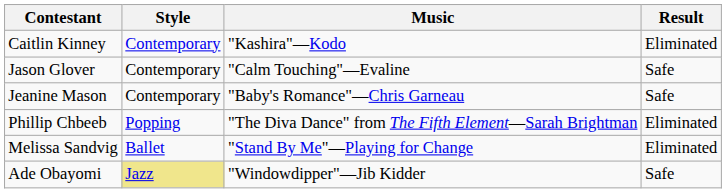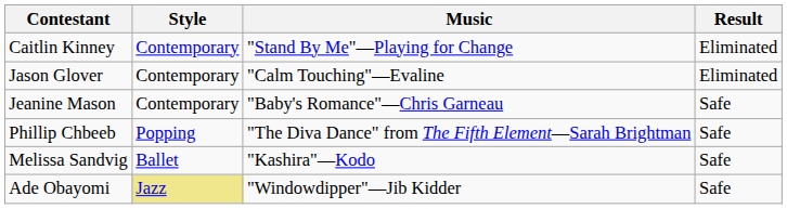 <table class="wikitable">
 <tr>
 <th>Contestant</th>
 <th>Style</th>
 <th>Music</th>
 <th>Result</th>
 </tr>
 <tr>
 <td>Caitlin Kinney</td>
 <td><a href='#'>Contemporary</a></td>
-<td>"Kashira"—<a href='#'>Kodo</a></td>
+<td>"<a href='#'>Stand By Me</a>"—<a href='#'>Playing for Change</a></td>
 <td>Eliminated</td>
 </tr>
 <tr>
 <td>Jason Glover</td>
 <td>Contemporary</td>
 <td>"Calm Touching"—Evaline</td>
-<td>Safe</td>
+<td>Eliminated</td>
 </tr>
 <tr>
 <td>Jeanine Mason</td>
 <td>Contemporary</td>
 <td>"Baby's Romance"—<a href='#'>Chris Garneau</a></td>
 <td>Safe</td>
 </tr>
 <tr>
 <td>Phillip Chbeeb</td>
 <td><a href='#'>Popping</a></td>
 <td>"The Diva Dance" from <em><a href='#'>The Fifth Element</a></em>—<a href='#'>Sarah Brightman</a></td>
-<td>Eliminated</td>
+<td>Safe</td>
 </tr>
 <tr>
 <td>Melissa Sandvig</td>
 <td><a href='#'>Ballet</a></td>
-<td>"<a href='#'>Stand By Me</a>"—<a href='#'>Playing for Change</a></td>
-<td>Eliminated</td>
+<td>"Kashira"—<a href='#'>Kodo</a></td>
+<td>Safe</td>
 </tr>
 <tr>
 <td>Ade Obayomi</td>
 <td style="background: khaki;"><a href='#'>Jazz</a></td>
 <td>"Windowdipper"—Jib Kidder</td>
 <td>Safe</td>
 </tr>
 </table>
